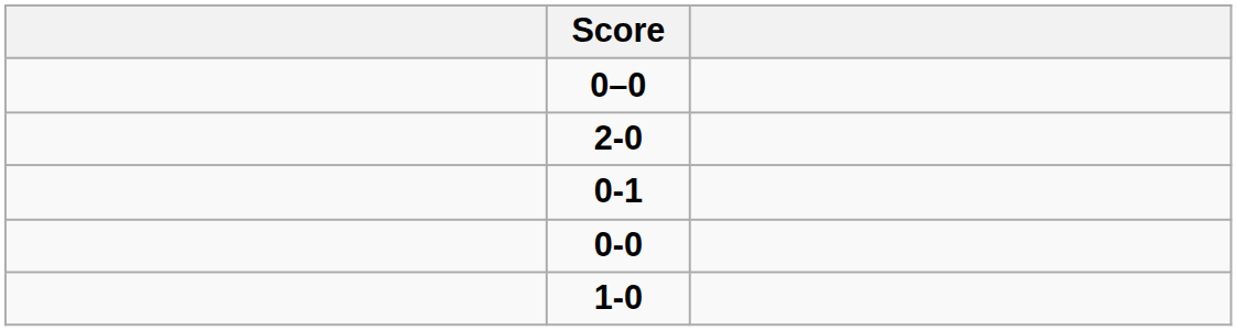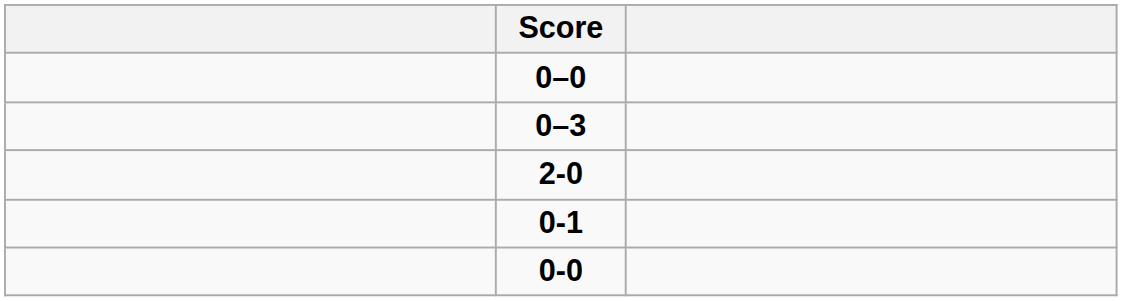 <table class="wikitable" style="text-align: center; font-size:100% ">
 <tr>
 <th align="right" width="250"></th>
 <th width="60">Score</th>
 <th align="left" width="250"></th>
 </tr>
 <tr>
 <td align=left></td>
 <td align=center><strong>0–0</strong></td>
+<td align=left></td>
+</tr>
+<tr>
+<td align=left></td>
+<td align=center><strong>0–3</strong></td>
 <td align=left></td>
 </tr>
 <tr>
 <td align=left></td>
 <td align=center><strong>2-0</strong></td>
 <td align=left></td>
 </tr>
 <tr>
 <td align=left></td>
 <td align=center><strong>0-1</strong></td>
 <td align=left></td>
 </tr>
 <tr>
 <td align=left></td>
 <td align=center><strong>0-0</strong></td>
 <td align=left></td>
 </tr>
-<tr>
-<td align=left></td>
-<td align=center><strong>1-0</strong></td>
-<td align=left></td>
-</tr>
 </table>
